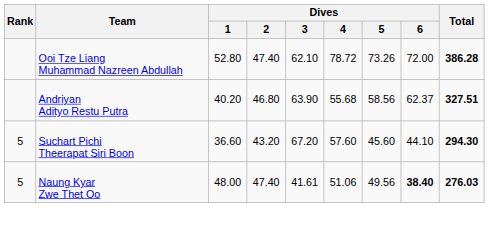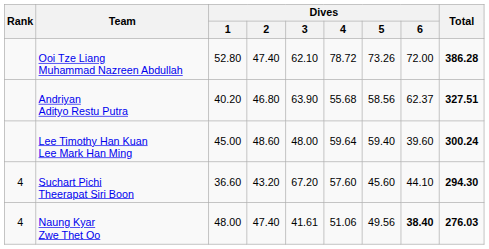 <table class=wikitable style="text-align:center">
 <tr>
 <th rowspan="2" width=40>Rank</th>
 <th rowspan="2" width=250>Team</th>
 <th colspan="6">Dives</th>
 <th rowspan="2" width=60>Total</th>
 </tr>
 <tr>
 <th width=50>1</th>
 <th width=50>2</th>
 <th width=50>3</th>
 <th width=50>4</th>
 <th width=50>5</th>
 <th width=50>6</th>
 </tr>
 <tr>
 <td></td>
 <td style="text-align:left"><br><a href='#'>Ooi Tze Liang</a><br><a href='#'>Muhammad Nazreen Abdullah</a></td>
 <td>52.80</td>
 <td>47.40</td>
 <td>62.10</td>
 <td>78.72</td>
 <td>73.26</td>
 <td>72.00</td>
 <td><strong>386.28</strong></td>
 </tr>
 <tr>
 <td></td>
 <td style="text-align:left"><br><a href='#'>Andriyan</a><br><a href='#'>Adityo Restu Putra</a></td>
 <td>40.20</td>
 <td>46.80</td>
 <td>63.90</td>
 <td>55.68</td>
 <td>58.56</td>
 <td>62.37</td>
 <td><strong>327.51</strong></td>
 </tr>
 <tr>
-<td>5</td>
+<td></td>
+<td style="text-align:left"><br><a href='#'>Lee Timothy Han Kuan</a><br><a href='#'>Lee Mark Han Ming</a></td>
+<td>45.00</td>
+<td>48.60</td>
+<td>48.00</td>
+<td>59.64</td>
+<td>59.40</td>
+<td>39.60</td>
+<td><strong>300.24</strong></td>
+</tr>
+<tr>
+<td>4</td>
 <td style="text-align:left"><br><a href='#'>Suchart Pichi</a><br><a href='#'>Theerapat Siri Boon</a></td>
 <td>36.60</td>
 <td>43.20</td>
 <td>67.20</td>
 <td>57.60</td>
 <td>45.60</td>
 <td>44.10</td>
 <td><strong>294.30</strong></td>
 </tr>
 <tr>
-<td>5</td>
+<td>4</td>
 <td style="text-align:left"><br><a href='#'>Naung Kyar</a><br><a href='#'>Zwe Thet Oo</a></td>
 <td>48.00</td>
 <td>47.40</td>
 <td>41.61</td>
 <td>51.06</td>
 <td>49.56</td>
 <td><strong>38.40</strong></td>
 <td><strong>276.03</strong></td>
 </tr>
 </table>
